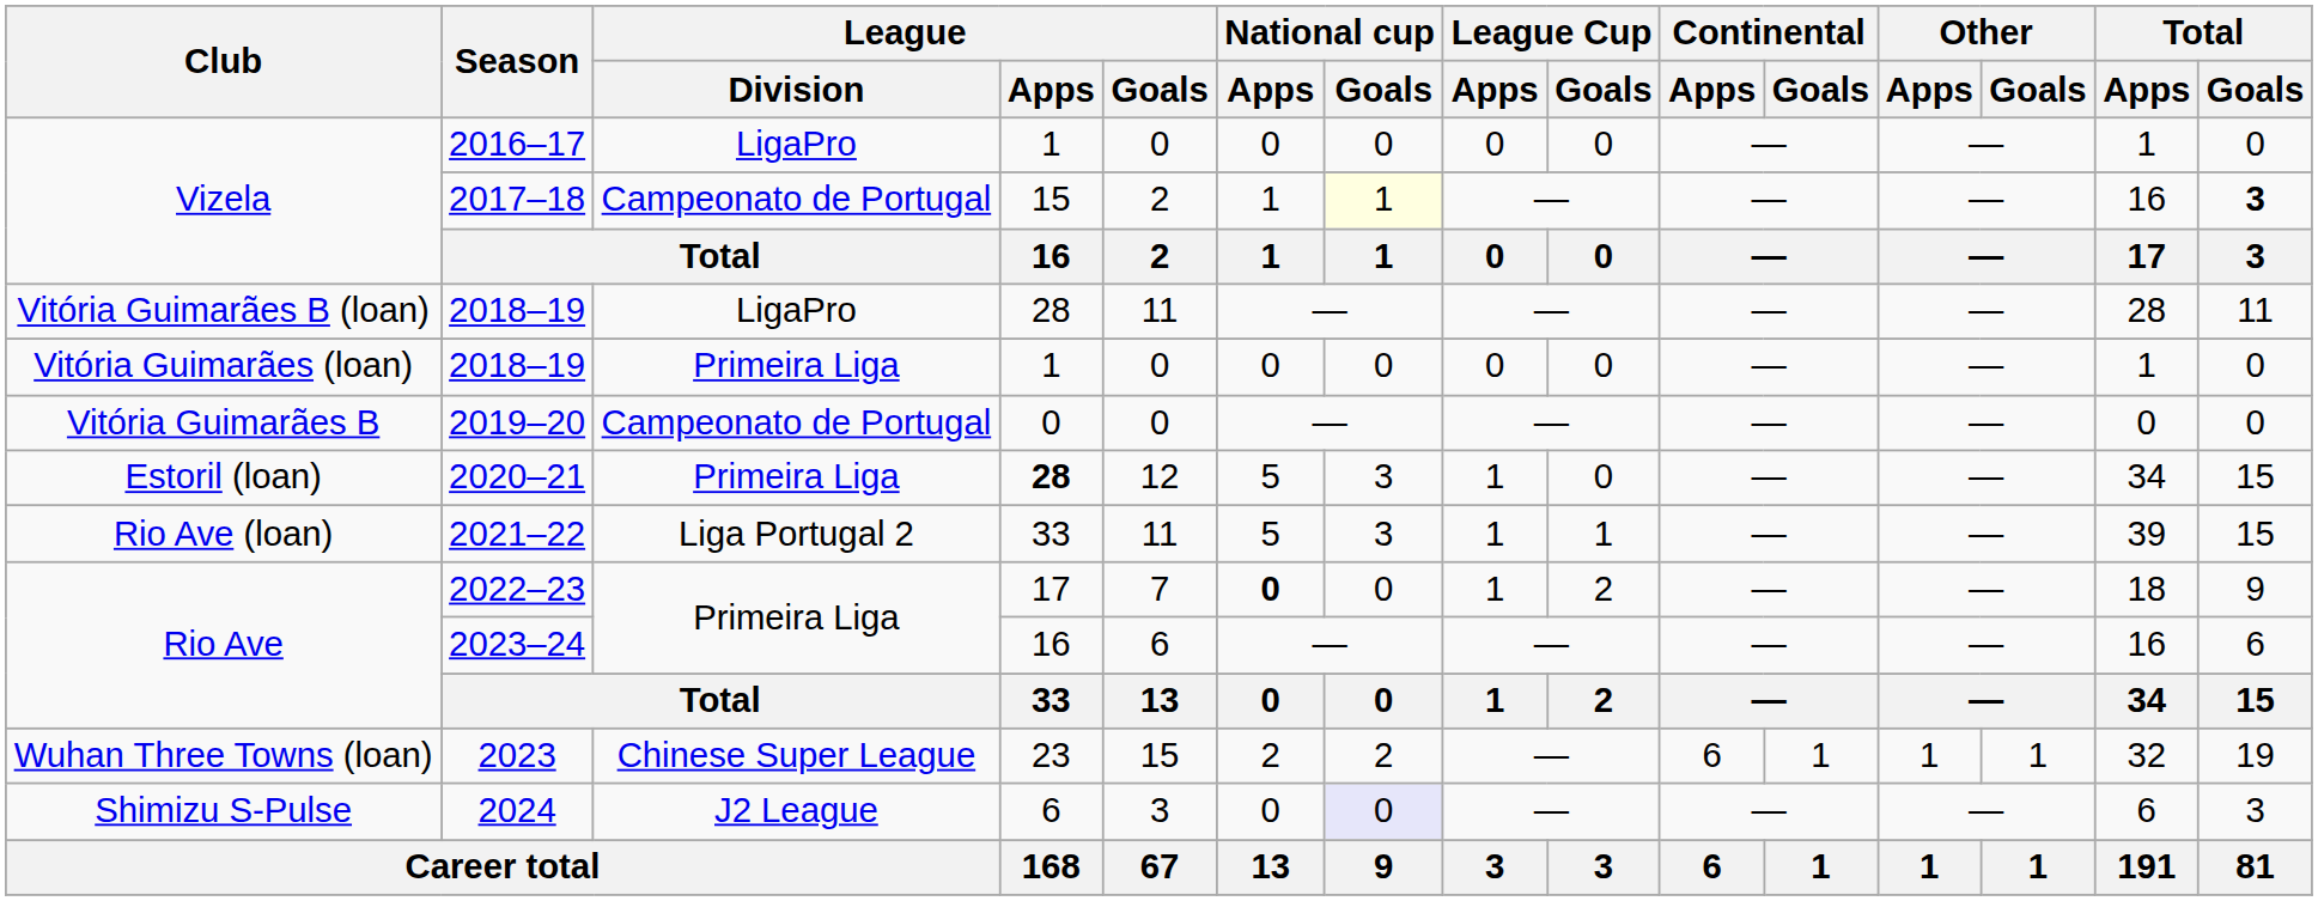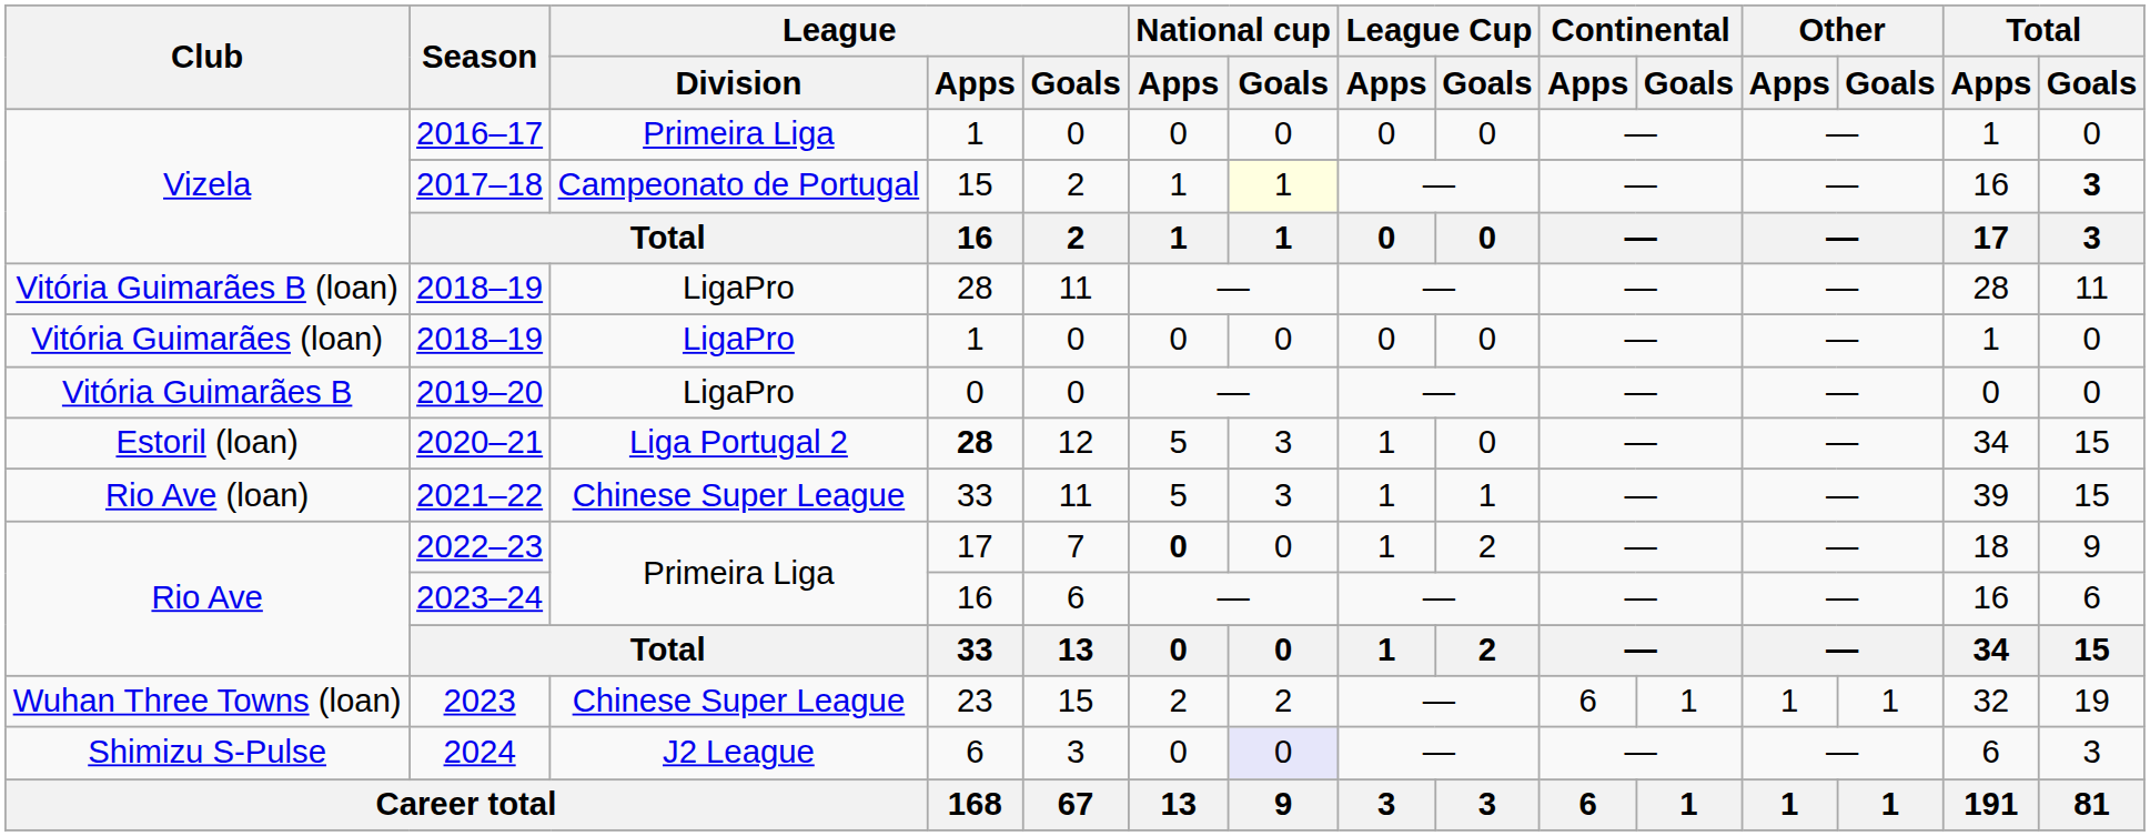 <table class="wikitable" style="text-align: center">
 <tr>
 <th rowspan="2">Club</th>
 <th rowspan="2">Season</th>
 <th colspan="3">League</th>
 <th colspan="2">National cup</th>
 <th colspan="2">League Cup</th>
 <th colspan="2">Continental</th>
 <th colspan="2">Other</th>
 <th colspan="2">Total</th>
 </tr>
 <tr>
 <th>Division</th>
 <th>Apps</th>
 <th>Goals</th>
 <th>Apps</th>
 <th>Goals</th>
 <th>Apps</th>
 <th>Goals</th>
 <th>Apps</th>
 <th>Goals</th>
 <th>Apps</th>
 <th>Goals</th>
 <th>Apps</th>
 <th>Goals</th>
 </tr>
 <tr>
 <td rowspan="3"><a href='#'>Vizela</a></td>
 <td><a href='#'>2016–17</a></td>
-<td><a href='#'>LigaPro</a></td>
+<td><a href='#'>Primeira Liga</a></td>
 <td>1</td>
 <td>0</td>
 <td>0</td>
 <td>0</td>
 <td>0</td>
 <td>0</td>
 <td colspan="2">—</td>
 <td colspan="2">—</td>
 <td>1</td>
 <td>0</td>
 </tr>
 <tr>
 <td><a href='#'>2017–18</a></td>
 <td><a href='#'>Campeonato de Portugal</a></td>
 <td>15</td>
 <td>2</td>
 <td>1</td>
 <td style="background: lightyellow;">1</td>
 <td colspan="2">—</td>
 <td colspan="2">—</td>
 <td colspan="2">—</td>
 <td>16</td>
 <td><strong>3</strong></td>
 </tr>
 <tr>
 <th colspan="2"><strong>Total</strong></th>
 <th>16</th>
 <th>2</th>
 <th>1</th>
 <th>1</th>
 <th>0</th>
 <th>0</th>
 <th colspan="2">—</th>
 <th colspan="2">—</th>
 <th>17</th>
 <th>3</th>
 </tr>
 <tr>
 <td><a href='#'>Vitória Guimarães B</a> (loan)</td>
 <td><a href='#'>2018–19</a></td>
 <td>LigaPro</td>
 <td>28</td>
 <td>11</td>
 <td colspan="2">—</td>
 <td colspan="2">—</td>
 <td colspan="2">—</td>
 <td colspan="2">—</td>
 <td>28</td>
 <td>11</td>
 </tr>
 <tr>
 <td><a href='#'>Vitória Guimarães</a> (loan)</td>
 <td><a href='#'>2018–19</a></td>
-<td><a href='#'>Primeira Liga</a></td>
+<td><a href='#'>LigaPro</a></td>
 <td>1</td>
 <td>0</td>
 <td>0</td>
 <td>0</td>
 <td>0</td>
 <td>0</td>
 <td colspan="2">—</td>
 <td colspan="2">—</td>
 <td>1</td>
 <td>0</td>
 </tr>
 <tr>
 <td><a href='#'>Vitória Guimarães B</a></td>
 <td><a href='#'>2019–20</a></td>
-<td><a href='#'>Campeonato de Portugal</a></td>
+<td>LigaPro</td>
 <td>0</td>
 <td>0</td>
 <td colspan="2">—</td>
 <td colspan="2">—</td>
 <td colspan="2">—</td>
 <td colspan="2">—</td>
 <td>0</td>
 <td>0</td>
 </tr>
 <tr>
 <td><a href='#'>Estoril</a> (loan)</td>
 <td><a href='#'>2020–21</a></td>
-<td><a href='#'>Primeira Liga</a></td>
+<td><a href='#'>Liga Portugal 2</a></td>
 <td><strong>28</strong></td>
 <td>12</td>
 <td>5</td>
 <td>3</td>
 <td>1</td>
 <td>0</td>
 <td colspan="2">—</td>
 <td colspan="2">—</td>
 <td>34</td>
 <td>15</td>
 </tr>
 <tr>
 <td><a href='#'>Rio Ave</a> (loan)</td>
 <td><a href='#'>2021–22</a></td>
-<td>Liga Portugal 2</td>
+<td><a href='#'>Chinese Super League</a></td>
 <td>33</td>
 <td>11</td>
 <td>5</td>
 <td>3</td>
 <td>1</td>
 <td>1</td>
 <td colspan="2">—</td>
 <td colspan="2">—</td>
 <td>39</td>
 <td>15</td>
 </tr>
 <tr>
 <td rowspan="3"><a href='#'>Rio Ave</a></td>
 <td><a href='#'>2022–23</a></td>
 <td rowspan="2">Primeira Liga</td>
 <td>17</td>
 <td>7</td>
 <td><strong>0</strong></td>
 <td>0</td>
 <td>1</td>
 <td>2</td>
 <td colspan="2">—</td>
 <td colspan="2">—</td>
 <td>18</td>
 <td>9</td>
 </tr>
 <tr>
 <td><a href='#'>2023–24</a></td>
 <td>16</td>
 <td>6</td>
 <td colspan="2">—</td>
 <td colspan="2">—</td>
 <td colspan="2">—</td>
 <td colspan="2">—</td>
 <td>16</td>
 <td>6</td>
 </tr>
 <tr>
 <th colspan="2"><strong>Total</strong></th>
 <th>33</th>
 <th>13</th>
 <th>0</th>
 <th>0</th>
 <th>1</th>
 <th>2</th>
 <th colspan="2">—</th>
 <th colspan="2">—</th>
 <th>34</th>
 <th>15</th>
 </tr>
 <tr>
 <td><a href='#'>Wuhan Three Towns</a> (loan)</td>
 <td><a href='#'>2023</a></td>
 <td><a href='#'>Chinese Super League</a></td>
 <td>23</td>
 <td>15</td>
 <td>2</td>
 <td>2</td>
 <td colspan="2">—</td>
 <td>6</td>
 <td>1</td>
 <td>1</td>
 <td>1</td>
 <td>32</td>
 <td>19</td>
 </tr>
 <tr>
 <td><a href='#'>Shimizu S-Pulse</a></td>
 <td><a href='#'>2024</a></td>
 <td><a href='#'>J2 League</a></td>
 <td>6</td>
 <td>3</td>
 <td>0</td>
 <td style="background: lavender;">0</td>
 <td colspan="2">—</td>
 <td colspan="2">—</td>
 <td colspan="2">—</td>
 <td>6</td>
 <td>3</td>
 </tr>
 <tr>
 <th colspan="3"><strong>Career total</strong></th>
 <th>168</th>
 <th>67</th>
 <th>13</th>
 <th>9</th>
 <th>3</th>
 <th>3</th>
 <th>6</th>
 <th>1</th>
 <th>1</th>
 <th>1</th>
 <th>191</th>
 <th>81</th>
 </tr>
 </table>
